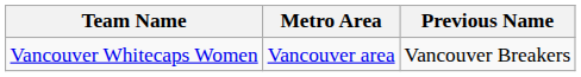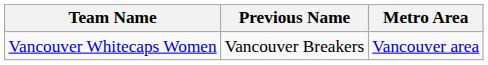 <table class="wikitable">
 <tr>
 <th>Team Name</th>
+<th>Previous Name</th>
 <th>Metro Area</th>
-<th>Previous Name</th>
 </tr>
 <tr>
 <td> <a href='#'>Vancouver Whitecaps Women</a></td>
+<td>Vancouver Breakers</td>
 <td><a href='#'>Vancouver area</a></td>
-<td>Vancouver Breakers</td>
 </tr>
 </table>
